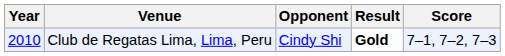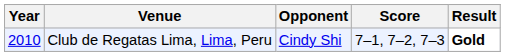 <table class="sortable wikitable" style="font-size: 90%;">
 <tr>
 <th>Year</th>
 <th>Venue</th>
 <th>Opponent</th>
+<th>Score</th>
 <th>Result</th>
-<th>Score</th>
 </tr>
 <tr style="background:#ECF2FF">
 <td align="center"><a href='#'>2010</a></td>
 <td align="left">Club de Regatas Lima, <a href='#'>Lima</a>, Peru</td>
 <td align="left"> <a href='#'>Cindy Shi</a></td>
+<td align="left">7–1, 7–2, 7–3</td>
 <td style="text-align:left; background:white"> <strong>Gold</strong></td>
-<td align="left">7–1, 7–2, 7–3</td>
 </tr>
 </table>
